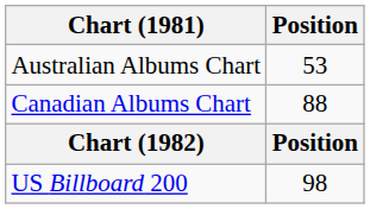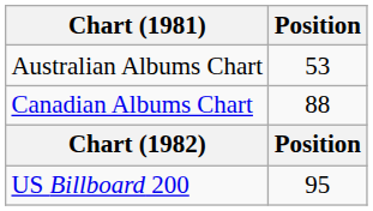 <table class="wikitable" style="text-align:center;">
 <tr>
 <th>Chart (1981)</th>
 <th>Position</th>
 </tr>
 <tr>
 <td align="left">Australian Albums Chart</td>
 <td>53</td>
 </tr>
 <tr>
 <td align="left"><a href='#'>Canadian Albums Chart</a></td>
 <td>88</td>
 </tr>
 <tr>
 <th>Chart (1982)</th>
 <th>Position</th>
 </tr>
 <tr>
 <td align="left"><a href='#'>US <em>Billboard</em> 200</a></td>
-<td>98</td>
+<td>95</td>
 </tr>
 </table>
